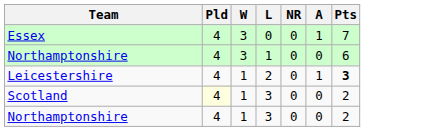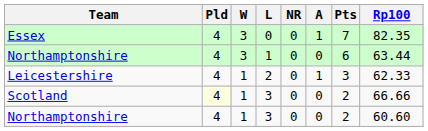 <table class="wikitable" style="text-align: center;">
 <tr>
 <th width=200>Team</th>
 <th width=20>Pld</th>
 <th width=20>W</th>
 <th width=20>L</th>
 <th width=20>NR</th>
 <th width=20>A</th>
 <th width=20>Pts</th>
+<th width=60><a href='#'>Rp100</a></th>
 </tr>
 <tr bgcolor="#ccffcc">
 <td align=left><a href='#'>Essex</a></td>
 <td>4</td>
 <td>3</td>
 <td>0</td>
 <td>0</td>
 <td>1</td>
 <td>7</td>
+<td>82.35</td>
 </tr>
 <tr bgcolor="#ccffcc">
 <td align=left><a href='#'>Northamptonshire</a></td>
 <td>4</td>
 <td>3</td>
 <td>1</td>
 <td>0</td>
 <td>0</td>
 <td>6</td>
+<td>63.44</td>
 </tr>
 <tr>
 <td align=left><a href='#'>Leicestershire</a></td>
 <td>4</td>
 <td>1</td>
 <td>2</td>
 <td>0</td>
 <td>1</td>
-<td><strong>3</strong></td>
+<td>3</td>
+<td>62.33</td>
 </tr>
 <tr>
 <td align=left><a href='#'>Scotland</a></td>
 <td style="background: lightyellow;">4</td>
 <td>1</td>
 <td>3</td>
 <td>0</td>
 <td>0</td>
 <td>2</td>
+<td>66.66</td>
 </tr>
 <tr>
 <td align=left><a href='#'>Northamptonshire</a></td>
 <td>4</td>
 <td>1</td>
 <td>3</td>
 <td>0</td>
 <td>0</td>
 <td>2</td>
+<td>60.60</td>
 </tr>
 </table>
